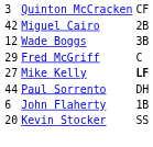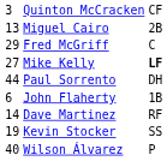 <table>
 <tr>
 <td>3</td>
 <td><a href='#'>Quinton McCracken</a></td>
 <td>CF</td>
 </tr>
 <tr>
-<td>42</td>
+<td>13</td>
 <td><a href='#'>Miguel Cairo</a></td>
 <td>2B</td>
-</tr>
-<tr>
-<td>12</td>
-<td><a href='#'>Wade Boggs</a></td>
-<td>3B</td>
 </tr>
 <tr>
 <td>29</td>
 <td><a href='#'>Fred McGriff</a></td>
 <td>C</td>
 </tr>
 <tr>
 <td>27</td>
 <td><a href='#'>Mike Kelly</a></td>
 <td><strong>LF</strong></td>
 </tr>
 <tr>
 <td>44</td>
 <td><a href='#'>Paul Sorrento</a></td>
 <td>DH</td>
 </tr>
 <tr>
 <td>6</td>
 <td><a href='#'>John Flaherty</a></td>
 <td>1B</td>
 </tr>
 <tr>
-<td>20</td>
+<td>14</td>
+<td><a href='#'>Dave Martinez</a></td>
+<td>RF</td>
+</tr>
+<tr>
+<td>19</td>
 <td><a href='#'>Kevin Stocker</a></td>
 <td>SS</td>
 </tr>
+<tr>
+<td>40</td>
+<td><a href='#'>Wilson Álvarez</a></td>
+<td>P</td>
+</tr>
 </table>
